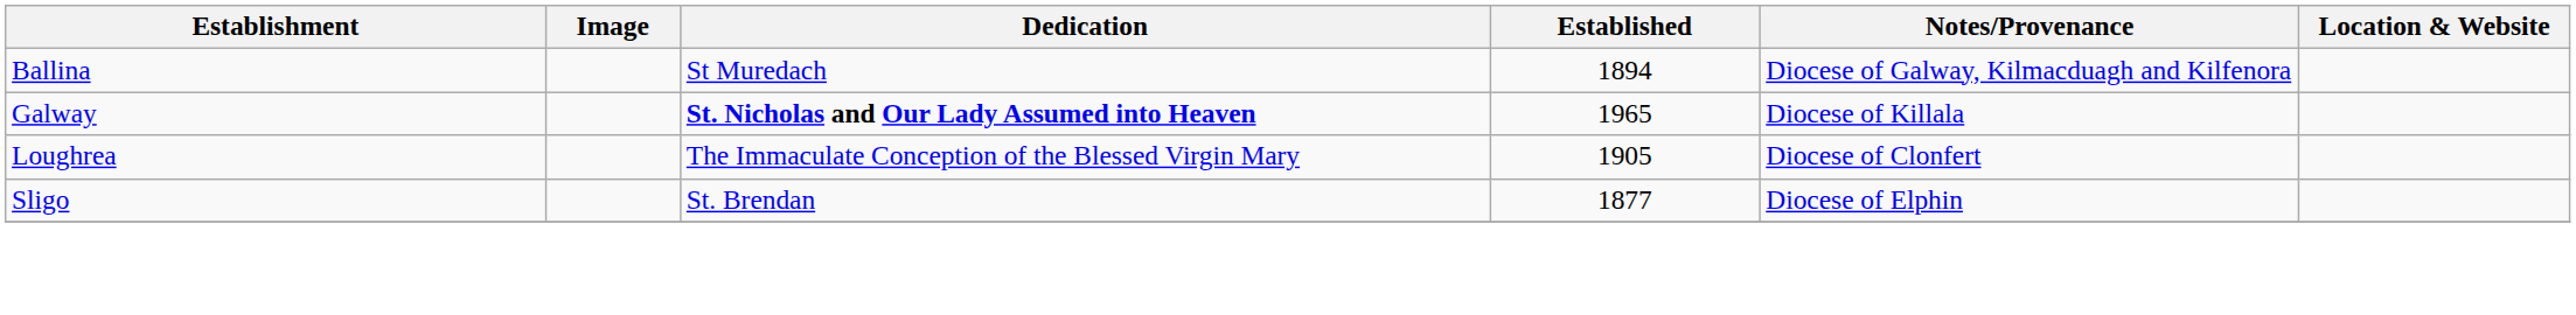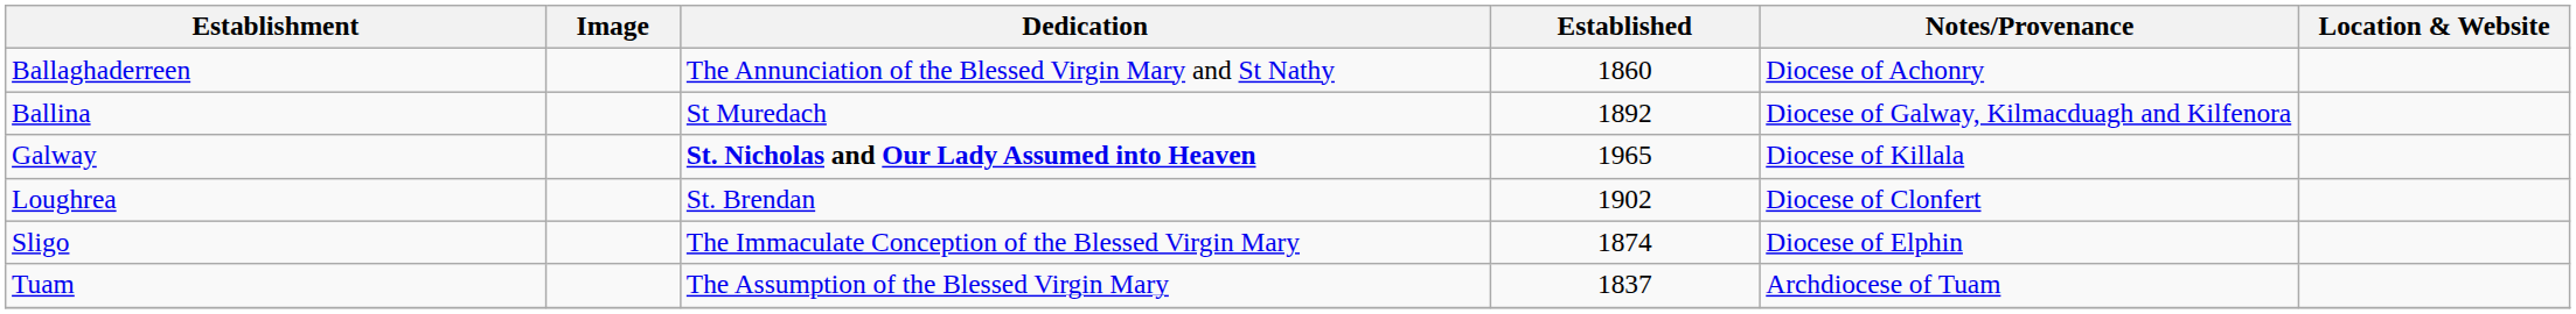 <table width=95% class="wikitable">
 <tr>
 <th width=20%>Establishment</th>
 <th width=5%>Image</th>
 <th width=30%>Dedication</th>
 <th width=10%>Established</th>
 <th width=20%>Notes/Provenance</th>
 <th width=10%>Location & Website</th>
 </tr>
 <tr>
+<td><a href='#'>Ballaghaderreen</a></td>
+<td></td>
+<td><a href='#'>The Annunciation of the Blessed Virgin Mary</a> and <a href='#'>St Nathy</a></td>
+<td align=center>1860</td>
+<td><a href='#'>Diocese of Achonry</a></td>
+<td><small></small></td>
+</tr>
+<tr>
 <td><a href='#'>Ballina</a></td>
 <td></td>
 <td><a href='#'>St Muredach</a></td>
-<td align=center>1894</td>
+<td align=center>1892</td>
 <td><a href='#'>Diocese of Galway, Kilmacduagh and Kilfenora</a></td>
 <td><small></small></td>
 </tr>
 <tr>
 <td><a href='#'>Galway</a></td>
 <td></td>
 <td><strong><a href='#'>St. Nicholas</a> and <a href='#'>Our Lady Assumed into Heaven</a></strong></td>
 <td align=center>1965</td>
 <td><a href='#'>Diocese of Killala</a></td>
 <td><small></small></td>
 </tr>
 <tr>
 <td><a href='#'>Loughrea</a></td>
 <td></td>
-<td><a href='#'>The Immaculate Conception of the Blessed Virgin Mary</a></td>
-<td align=center>1905</td>
+<td><a href='#'>St. Brendan</a></td>
+<td align=center>1902</td>
 <td><a href='#'>Diocese of Clonfert</a></td>
 <td><small></small></td>
 </tr>
 <tr>
 <td><a href='#'>Sligo</a></td>
 <td></td>
-<td><a href='#'>St. Brendan</a></td>
-<td align=center>1877</td>
+<td><a href='#'>The Immaculate Conception of the Blessed Virgin Mary</a></td>
+<td align=center>1874</td>
 <td><a href='#'>Diocese of Elphin</a></td>
+<td><small></small></td>
+</tr>
+<tr>
+<td><a href='#'>Tuam</a></td>
+<td></td>
+<td><a href='#'>The Assumption of the Blessed Virgin Mary</a></td>
+<td align=center>1837</td>
+<td><a href='#'>Archdiocese of Tuam</a></td>
 <td><small></small></td>
 </tr>
 <tr>
 </tr>
 </table>
